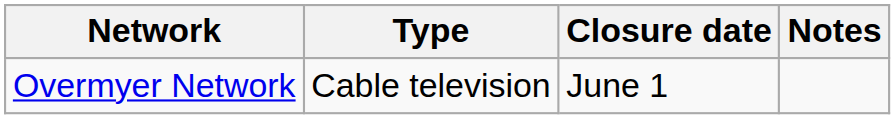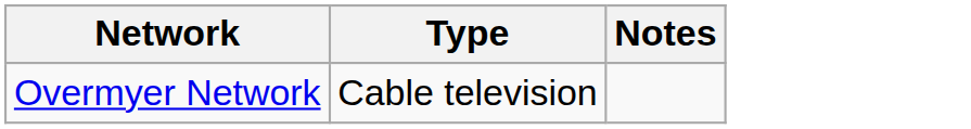 <table class="wikitable sortable">
 <tr>
 <th>Network</th>
 <th>Type</th>
-<th>Closure date</th>
 <th>Notes</th>
 </tr>
 <tr>
 <td><a href='#'>Overmyer Network</a></td>
 <td>Cable television</td>
-<td>June 1</td>
 <td></td>
 </tr>
 </table>
